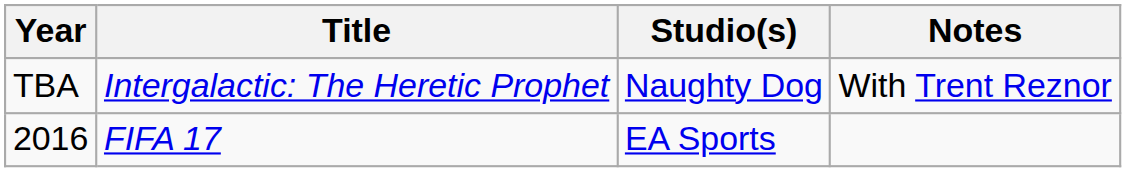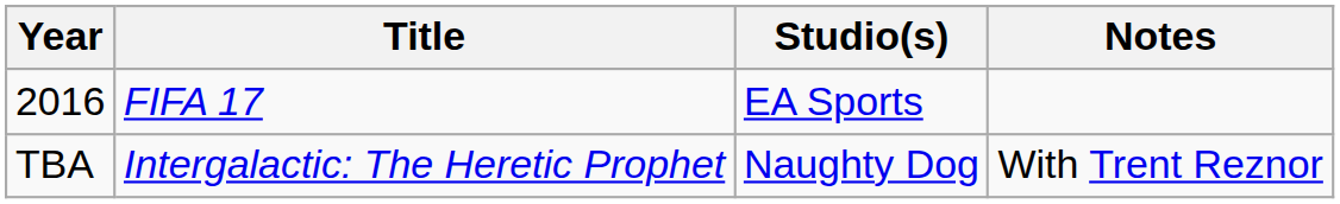 <table class="wikitable plainrowheaders">
 <tr>
 <th>Year</th>
 <th>Title</th>
 <th>Studio(s)</th>
 <th>Notes</th>
 </tr>
 <tr>
+<td>2016</td>
+<td><em><a href='#'>FIFA 17</a></em></td>
+<td><a href='#'>EA Sports</a></td>
+<td></td>
+</tr>
+<tr>
 <td>TBA</td>
 <td><em><a href='#'>Intergalactic: The Heretic Prophet</a></em></td>
 <td><a href='#'>Naughty Dog</a></td>
 <td>With <a href='#'>Trent Reznor</a></td>
 </tr>
-<tr>
-<td>2016</td>
-<td><em><a href='#'>FIFA 17</a></em></td>
-<td><a href='#'>EA Sports</a></td>
-<td></td>
-</tr>
 </table>
